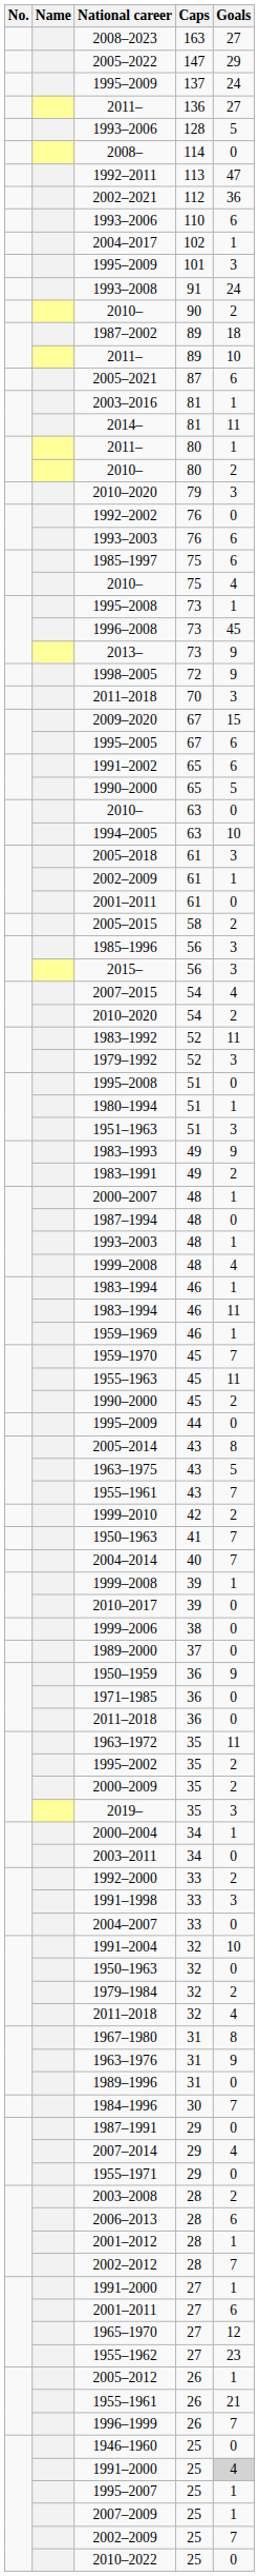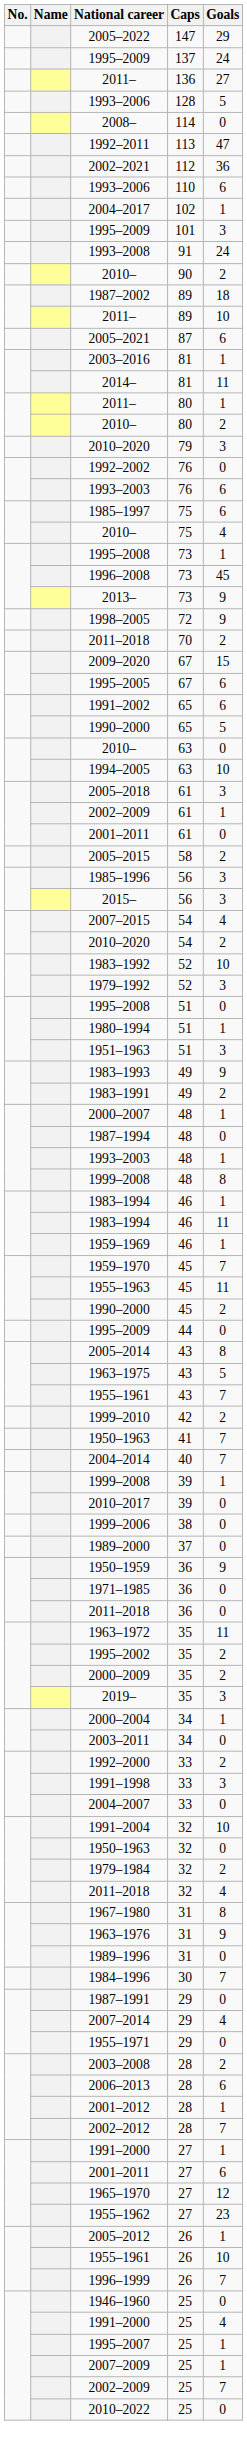 <table class="wikitable plainrowheaders sortable" style="text-align: center;">
 <tr>
 <th scope="col" class="unsortable">No.</th>
 <th scope="col">Name</th>
 <th scope="col">National career</th>
 <th scope="col">Caps</th>
 <th scope="col">Goals</th>
-</tr>
-<tr>
-<td></td>
-<th scope="row"></th>
-<td>2008–2023</td>
-<td>163</td>
-<td>27</td>
 </tr>
 <tr>
 <td></td>
 <th scope="row"></th>
 <td>2005–2022</td>
 <td>147</td>
 <td>29</td>
 </tr>
 <tr>
 <td></td>
 <th scope="row"></th>
 <td>1995–2009</td>
 <td>137</td>
 <td>24</td>
 </tr>
 <tr>
 <td></td>
 <th scope="row" style="background:#FFFF99;"><strong></strong></th>
 <td>2011–</td>
 <td>136</td>
 <td>27</td>
 </tr>
 <tr>
 <td></td>
 <th scope="row"></th>
 <td>1993–2006</td>
 <td>128</td>
 <td>5</td>
 </tr>
 <tr>
 <td></td>
 <th scope="row" style="background:#FFFF99;"><strong></strong></th>
 <td>2008–</td>
 <td>114</td>
 <td>0</td>
 </tr>
 <tr>
 <td></td>
 <th scope="row"></th>
 <td>1992–2011</td>
 <td>113</td>
 <td>47</td>
 </tr>
 <tr>
 <td></td>
 <th scope="row"></th>
 <td>2002–2021</td>
 <td>112</td>
 <td>36</td>
 </tr>
 <tr>
 <td></td>
 <th scope="row"></th>
 <td>1993–2006</td>
 <td>110</td>
 <td>6</td>
 </tr>
 <tr>
 <td></td>
 <th scope="row"></th>
 <td>2004–2017</td>
 <td>102</td>
 <td>1</td>
 </tr>
 <tr>
 <td></td>
 <th scope="row"></th>
 <td>1995–2009</td>
 <td>101</td>
 <td>3</td>
 </tr>
 <tr>
 <td></td>
 <th scope="row"></th>
 <td>1993–2008</td>
 <td>91</td>
 <td>24</td>
 </tr>
 <tr>
 <td></td>
 <th scope="row" style="background:#FFFF99;"><strong></strong></th>
 <td>2010–</td>
 <td>90</td>
 <td>2</td>
 </tr>
 <tr>
 <td rowspan="2"></td>
 <th scope="row"></th>
 <td>1987–2002</td>
 <td>89</td>
 <td>18</td>
 </tr>
 <tr>
 <th scope="row" style="background:#FFFF99;"><strong></strong></th>
 <td>2011–</td>
 <td>89</td>
 <td>10</td>
 </tr>
 <tr>
 <td></td>
 <th scope="row"></th>
 <td>2005–2021</td>
 <td>87</td>
 <td>6</td>
 </tr>
 <tr>
 <td rowspan="2"></td>
 <th scope="row"></th>
 <td>2003–2016</td>
 <td>81</td>
 <td>1</td>
 </tr>
 <tr>
 <th scope="row"></th>
 <td>2014–</td>
 <td>81</td>
 <td>11</td>
 </tr>
 <tr>
 <td rowspan="2"></td>
 <th scope="row" style="background:#FFFF99;"><strong></strong></th>
 <td>2011–</td>
 <td>80</td>
 <td>1</td>
 </tr>
 <tr>
 <th scope="row" style="background:#FFFF99;"><strong></strong></th>
 <td>2010–</td>
 <td>80</td>
 <td>2</td>
 </tr>
 <tr>
 <td></td>
 <th scope="row"></th>
 <td>2010–2020</td>
 <td>79</td>
 <td>3</td>
 </tr>
 <tr>
 <td rowspan="2"></td>
 <th scope="row"></th>
 <td>1992–2002</td>
 <td>76</td>
 <td>0</td>
 </tr>
 <tr>
 <th scope="row"></th>
 <td>1993–2003</td>
 <td>76</td>
 <td>6</td>
 </tr>
 <tr>
 <td rowspan="2"></td>
 <th scope="row"></th>
 <td>1985–1997</td>
 <td>75</td>
 <td>6</td>
 </tr>
 <tr>
 <th scope="row"></th>
 <td>2010–</td>
 <td>75</td>
 <td>4</td>
 </tr>
 <tr>
 <td rowspan="3"></td>
 <th scope="row"></th>
 <td>1995–2008</td>
 <td>73</td>
 <td>1</td>
 </tr>
 <tr>
 <th scope="row"></th>
 <td>1996–2008</td>
 <td>73</td>
 <td>45</td>
 </tr>
 <tr>
 <th scope="row" style="background:#FFFF99;"><strong></strong></th>
 <td>2013–</td>
 <td>73</td>
 <td>9</td>
 </tr>
 <tr>
 <td></td>
 <th scope="row"></th>
 <td>1998–2005</td>
 <td>72</td>
 <td>9</td>
 </tr>
 <tr>
 <td></td>
 <th scope="row"></th>
 <td>2011–2018</td>
 <td>70</td>
-<td>3</td>
+<td>2</td>
 </tr>
 <tr>
 <td rowspan="2"></td>
 <th scope="row"></th>
 <td>2009–2020</td>
 <td>67</td>
 <td>15</td>
 </tr>
 <tr>
 <th scope="row"></th>
 <td>1995–2005</td>
 <td>67</td>
 <td>6</td>
 </tr>
 <tr>
 <td rowspan="2"></td>
 <th scope="row"></th>
 <td>1991–2002</td>
 <td>65</td>
 <td>6</td>
 </tr>
 <tr>
 <th scope="row"></th>
 <td>1990–2000</td>
 <td>65</td>
 <td>5</td>
 </tr>
 <tr>
 <td rowspan="2"></td>
 <th scope="row"></th>
 <td>2010–</td>
 <td>63</td>
 <td>0</td>
 </tr>
 <tr>
 <th scope="row"></th>
 <td>1994–2005</td>
 <td>63</td>
 <td>10</td>
 </tr>
 <tr>
 <td rowspan="3"></td>
 <th scope="row"></th>
 <td>2005–2018</td>
 <td>61</td>
 <td>3</td>
 </tr>
 <tr>
 <th scope="row"></th>
 <td>2002–2009</td>
 <td>61</td>
 <td>1</td>
 </tr>
 <tr>
 <th scope="row"></th>
 <td>2001–2011</td>
 <td>61</td>
 <td>0</td>
 </tr>
 <tr>
 <td></td>
 <th scope="row"></th>
 <td>2005–2015</td>
 <td>58</td>
 <td>2</td>
 </tr>
 <tr>
 <td rowspan="2"></td>
 <th scope="row"></th>
 <td>1985–1996</td>
 <td>56</td>
 <td>3</td>
 </tr>
 <tr>
 <th scope="row" style="background:#FFFF99;"><strong></strong></th>
 <td>2015–</td>
 <td>56</td>
 <td>3</td>
 </tr>
 <tr>
 <td rowspan="2"></td>
 <th scope="row"></th>
 <td>2007–2015</td>
 <td>54</td>
 <td>4</td>
 </tr>
 <tr>
 <th scope="row"></th>
 <td>2010–2020</td>
 <td>54</td>
 <td>2</td>
 </tr>
 <tr>
 <td rowspan="2"></td>
 <th scope="row"></th>
 <td>1983–1992</td>
 <td>52</td>
-<td>11</td>
+<td>10</td>
 </tr>
 <tr>
 <th scope="row"></th>
 <td>1979–1992</td>
 <td>52</td>
 <td>3</td>
 </tr>
 <tr>
 <td rowspan="3"></td>
 <th scope="row"></th>
 <td>1995–2008</td>
 <td>51</td>
 <td>0</td>
 </tr>
 <tr>
 <th scope="row"></th>
 <td>1980–1994</td>
 <td>51</td>
 <td>1</td>
 </tr>
 <tr>
 <th scope="row"></th>
 <td>1951–1963</td>
 <td>51</td>
 <td>3</td>
 </tr>
 <tr>
 <td rowspan="2"></td>
 <th scope="row"></th>
 <td>1983–1993</td>
 <td>49</td>
 <td>9</td>
 </tr>
 <tr>
 <th scope="row"></th>
 <td>1983–1991</td>
 <td>49</td>
 <td>2</td>
 </tr>
 <tr>
 <td rowspan="4"></td>
 <th scope="row"></th>
 <td>2000–2007</td>
 <td>48</td>
 <td>1</td>
 </tr>
 <tr>
 <th scope="row"></th>
 <td>1987–1994</td>
 <td>48</td>
 <td>0</td>
 </tr>
 <tr>
 <th scope="row"></th>
 <td>1993–2003</td>
 <td>48</td>
 <td>1</td>
 </tr>
 <tr>
 <th scope="row"></th>
 <td>1999–2008</td>
 <td>48</td>
-<td>4</td>
+<td>8</td>
 </tr>
 <tr>
 <td rowspan="3"></td>
 <th scope="row"></th>
 <td>1983–1994</td>
 <td>46</td>
 <td>1</td>
 </tr>
 <tr>
 <th scope="row"></th>
 <td>1983–1994</td>
 <td>46</td>
 <td>11</td>
 </tr>
 <tr>
 <th scope="row"></th>
 <td>1959–1969</td>
 <td>46</td>
 <td>1</td>
 </tr>
 <tr>
 <td rowspan="3"></td>
 <th scope="row"></th>
 <td>1959–1970</td>
 <td>45</td>
 <td>7</td>
 </tr>
 <tr>
 <th scope="row"></th>
 <td>1955–1963</td>
 <td>45</td>
 <td>11</td>
 </tr>
 <tr>
 <th scope="row"></th>
 <td>1990–2000</td>
 <td>45</td>
 <td>2</td>
 </tr>
 <tr>
 <td></td>
 <th scope="row"></th>
 <td>1995–2009</td>
 <td>44</td>
 <td>0</td>
 </tr>
 <tr>
 <td rowspan="3"></td>
 <th scope="row"></th>
 <td>2005–2014</td>
 <td>43</td>
 <td>8</td>
 </tr>
 <tr>
 <th scope="row"></th>
 <td>1963–1975</td>
 <td>43</td>
 <td>5</td>
 </tr>
 <tr>
 <th scope="row"></th>
 <td>1955–1961</td>
 <td>43</td>
 <td>7</td>
 </tr>
 <tr>
 <td></td>
 <th scope="row"></th>
 <td>1999–2010</td>
 <td>42</td>
 <td>2</td>
 </tr>
 <tr>
 <td></td>
 <th scope="row"></th>
 <td>1950–1963</td>
 <td>41</td>
 <td>7</td>
 </tr>
 <tr>
 <td></td>
 <th scope="row"></th>
 <td>2004–2014</td>
 <td>40</td>
 <td>7</td>
 </tr>
 <tr>
 <td rowspan="2"></td>
 <th scope="row"></th>
 <td>1999–2008</td>
 <td>39</td>
 <td>1</td>
 </tr>
 <tr>
 <th scope="row"></th>
 <td>2010–2017</td>
 <td>39</td>
 <td>0</td>
 </tr>
 <tr>
 <td></td>
 <th scope="row"></th>
 <td>1999–2006</td>
 <td>38</td>
 <td>0</td>
 </tr>
 <tr>
 <td></td>
 <th scope="row"></th>
 <td>1989–2000</td>
 <td>37</td>
 <td>0</td>
 </tr>
 <tr>
 <td rowspan="3"></td>
 <th scope="row"></th>
 <td>1950–1959</td>
 <td>36</td>
 <td>9</td>
 </tr>
 <tr>
 <th scope="row"></th>
 <td>1971–1985</td>
 <td>36</td>
 <td>0</td>
 </tr>
 <tr>
 <th scope="row"></th>
 <td>2011–2018</td>
 <td>36</td>
 <td>0</td>
 </tr>
 <tr>
 <td rowspan="4"></td>
 <th scope="row"></th>
 <td>1963–1972</td>
 <td>35</td>
 <td>11</td>
 </tr>
 <tr>
 <th scope="row"></th>
 <td>1995–2002</td>
 <td>35</td>
 <td>2</td>
 </tr>
 <tr>
 <th scope="row"></th>
 <td>2000–2009</td>
 <td>35</td>
 <td>2</td>
 </tr>
 <tr>
 <th scope="row" style="background:#FFFF99;"><strong></strong></th>
 <td>2019–</td>
 <td>35</td>
 <td>3</td>
 </tr>
 <tr>
 <td rowspan="2"></td>
 <th scope="row"></th>
 <td>2000–2004</td>
 <td>34</td>
 <td>1</td>
 </tr>
 <tr>
 <th scope="row"></th>
 <td>2003–2011</td>
 <td>34</td>
 <td>0</td>
 </tr>
 <tr>
 <td rowspan="3"></td>
 <th scope="row"></th>
 <td>1992–2000</td>
 <td>33</td>
 <td>2</td>
 </tr>
 <tr>
 <th scope="row"></th>
 <td>1991–1998</td>
 <td>33</td>
 <td>3</td>
 </tr>
 <tr>
 <th scope="row"></th>
 <td>2004–2007</td>
 <td>33</td>
 <td>0</td>
 </tr>
 <tr>
 <td rowspan="4"></td>
 <th scope="row"></th>
 <td>1991–2004</td>
 <td>32</td>
 <td>10</td>
 </tr>
 <tr>
 <th scope="row"></th>
 <td>1950–1963</td>
 <td>32</td>
 <td>0</td>
 </tr>
 <tr>
 <th scope="row"></th>
 <td>1979–1984</td>
 <td>32</td>
 <td>2</td>
 </tr>
 <tr>
 <th scope="row"></th>
 <td>2011–2018</td>
 <td>32</td>
 <td>4</td>
 </tr>
 <tr>
 <td rowspan="3"></td>
 <th scope="row"></th>
 <td>1967–1980</td>
 <td>31</td>
 <td>8</td>
 </tr>
 <tr>
 <th scope="row"></th>
 <td>1963–1976</td>
 <td>31</td>
 <td>9</td>
 </tr>
 <tr>
 <th scope="row"></th>
 <td>1989–1996</td>
 <td>31</td>
 <td>0</td>
 </tr>
 <tr>
 <td></td>
 <th scope="row"></th>
 <td>1984–1996</td>
 <td>30</td>
 <td>7</td>
 </tr>
 <tr>
 <td rowspan="3"></td>
 <th scope="row"></th>
 <td>1987–1991</td>
 <td>29</td>
 <td>0</td>
 </tr>
 <tr>
 <th scope="row"></th>
 <td>2007–2014</td>
 <td>29</td>
 <td>4</td>
 </tr>
 <tr>
 <th scope="row"></th>
 <td>1955–1971</td>
 <td>29</td>
 <td>0</td>
 </tr>
 <tr>
 <td rowspan="4"></td>
 <th scope="row"></th>
 <td>2003–2008</td>
 <td>28</td>
 <td>2</td>
 </tr>
 <tr>
 <th scope="row"></th>
 <td>2006–2013</td>
 <td>28</td>
 <td>6</td>
 </tr>
 <tr>
 <th scope="row"></th>
 <td>2001–2012</td>
 <td>28</td>
 <td>1</td>
 </tr>
 <tr>
 <th scope="row"></th>
 <td>2002–2012</td>
 <td>28</td>
 <td>7</td>
 </tr>
 <tr>
 <td rowspan="4"></td>
 <th scope="row"></th>
 <td>1991–2000</td>
 <td>27</td>
 <td>1</td>
 </tr>
 <tr>
 <th scope="row"></th>
 <td>2001–2011</td>
 <td>27</td>
 <td>6</td>
 </tr>
 <tr>
 <th scope="row"></th>
 <td>1965–1970</td>
 <td>27</td>
 <td>12</td>
 </tr>
 <tr>
 <th scope="row"></th>
 <td>1955–1962</td>
 <td>27</td>
 <td>23</td>
 </tr>
 <tr>
 <td rowspan="3"></td>
 <th scope="row"></th>
 <td>2005–2012</td>
 <td>26</td>
 <td>1</td>
 </tr>
 <tr>
 <th scope="row"></th>
 <td>1955–1961</td>
 <td>26</td>
-<td>21</td>
+<td>10</td>
 </tr>
 <tr>
 <th scope="row"></th>
 <td>1996–1999</td>
 <td>26</td>
 <td>7</td>
 </tr>
 <tr>
 <td rowspan="6"></td>
 <th scope="row"></th>
 <td>1946–1960</td>
 <td>25</td>
 <td>0</td>
 </tr>
 <tr>
 <th scope="row"></th>
 <td>1991–2000</td>
 <td>25</td>
-<td style="background: lightgrey;">4</td>
+<td>4</td>
 </tr>
 <tr>
 <th scope="row"></th>
 <td>1995–2007</td>
 <td>25</td>
 <td>1</td>
 </tr>
 <tr>
 <th scope="row"></th>
 <td>2007–2009</td>
 <td>25</td>
 <td>1</td>
 </tr>
 <tr>
 <th scope="row"></th>
 <td>2002–2009</td>
 <td>25</td>
 <td>7</td>
 </tr>
 <tr>
 <th scope="row"></th>
 <td>2010–2022</td>
 <td>25</td>
 <td>0</td>
 </tr>
 </table>
